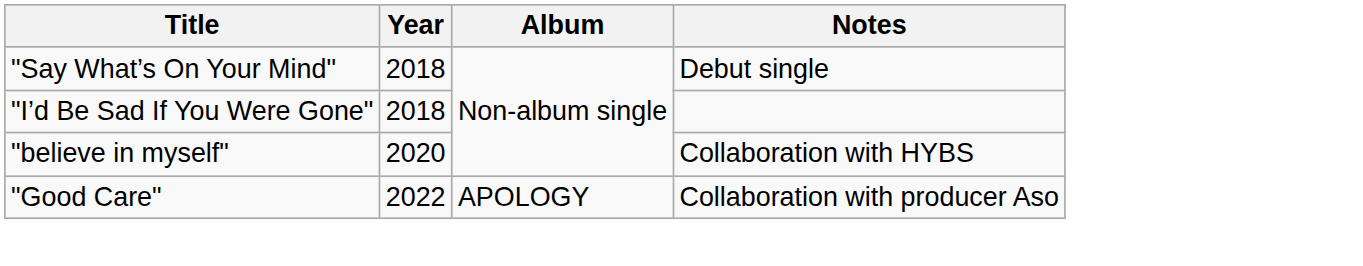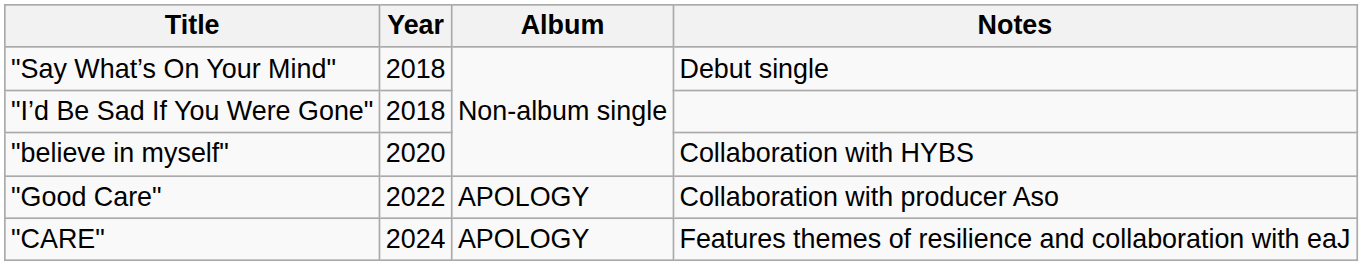 <table class="wikitable">
 <tr>
 <th>Title</th>
 <th>Year</th>
 <th>Album</th>
 <th>Notes</th>
 </tr>
 <tr>
 <td>"Say What’s On Your Mind"</td>
 <td>2018</td>
 <td rowspan="3">Non-album single</td>
 <td>Debut single</td>
 </tr>
 <tr>
 <td>"I’d Be Sad If You Were Gone"</td>
 <td>2018</td>
 <td></td>
 </tr>
 <tr>
 <td>"believe in myself"</td>
 <td>2020</td>
 <td>Collaboration with HYBS </td>
 </tr>
 <tr>
 <td>"Good Care"</td>
 <td>2022</td>
 <td>APOLOGY</td>
 <td>Collaboration with producer Aso</td>
 </tr>
+<tr>
+<td>"CARE"</td>
+<td>2024</td>
+<td>APOLOGY</td>
+<td>Features themes of resilience and collaboration with eaJ </td>
+</tr>
 </table>
